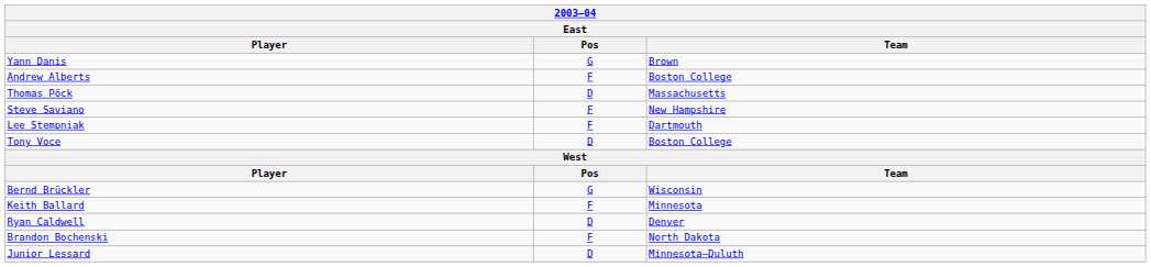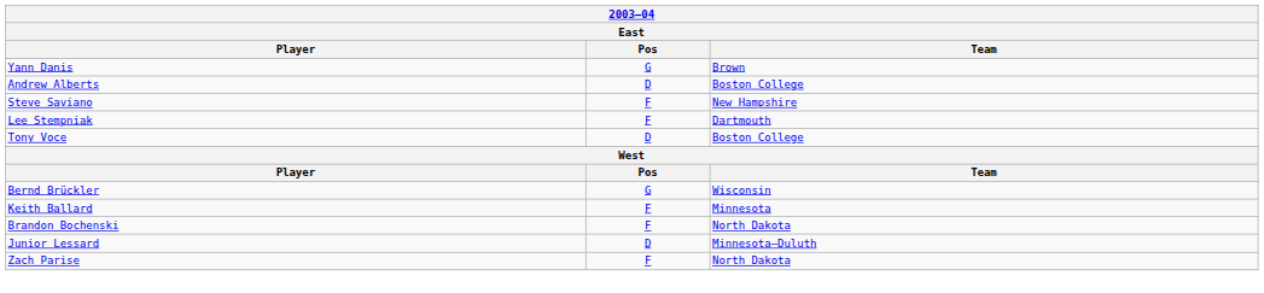 <table class="wikitable" width=95%>
 <tr>
 <th colspan=3><a href='#'>2003–04</a></th>
 </tr>
 <tr>
 <th colspan=3><strong>East</strong></th>
 </tr>
 <tr>
 <th>Player</th>
 <th>Pos</th>
 <th>Team</th>
 </tr>
 <tr>
 <td><a href='#'>Yann Danis</a></td>
 <td style="text-align:center;"><a href='#'>G</a></td>
 <td><a href='#'>Brown</a></td>
 </tr>
 <tr>
 <td><a href='#'>Andrew Alberts</a></td>
-<td style="text-align:center;"><a href='#'>F</a></td>
+<td style="text-align:center;"><a href='#'>D</a></td>
 <td><a href='#'>Boston College</a></td>
-</tr>
-<tr>
-<td><a href='#'>Thomas Pöck</a></td>
-<td style="text-align:center;"><a href='#'>D</a></td>
-<td><a href='#'>Massachusetts</a></td>
 </tr>
 <tr>
 <td><a href='#'>Steve Saviano</a></td>
 <td style="text-align:center;"><a href='#'>F</a></td>
 <td><a href='#'>New Hampshire</a></td>
 </tr>
 <tr>
 <td><a href='#'>Lee Stempniak</a></td>
 <td style="text-align:center;"><a href='#'>F</a></td>
 <td><a href='#'>Dartmouth</a></td>
 </tr>
 <tr>
 <td><a href='#'>Tony Voce</a></td>
 <td style="text-align:center;"><a href='#'>D</a></td>
 <td><a href='#'>Boston College</a></td>
 </tr>
 <tr>
 <th colspan=3><strong>West</strong></th>
 </tr>
 <tr>
 <th>Player</th>
 <th>Pos</th>
 <th>Team</th>
 </tr>
 <tr>
 <td><a href='#'>Bernd Brückler</a></td>
 <td style="text-align:center;"><a href='#'>G</a></td>
 <td><a href='#'>Wisconsin</a></td>
 </tr>
 <tr>
 <td><a href='#'>Keith Ballard</a></td>
 <td style="text-align:center;"><a href='#'>F</a></td>
 <td><a href='#'>Minnesota</a></td>
 </tr>
 <tr>
-<td><a href='#'>Ryan Caldwell</a></td>
-<td style="text-align:center;"><a href='#'>D</a></td>
-<td><a href='#'>Denver</a></td>
-</tr>
-<tr>
 <td><a href='#'>Brandon Bochenski</a></td>
 <td style="text-align:center;"><a href='#'>F</a></td>
 <td><a href='#'>North Dakota</a></td>
 </tr>
 <tr>
 <td><a href='#'>Junior Lessard</a></td>
 <td style="text-align:center;"><a href='#'>D</a></td>
 <td><a href='#'>Minnesota–Duluth</a></td>
 </tr>
+<tr>
+<td><a href='#'>Zach Parise</a></td>
+<td style="text-align:center;"><a href='#'>F</a></td>
+<td><a href='#'>North Dakota</a></td>
+</tr>
 </table>
